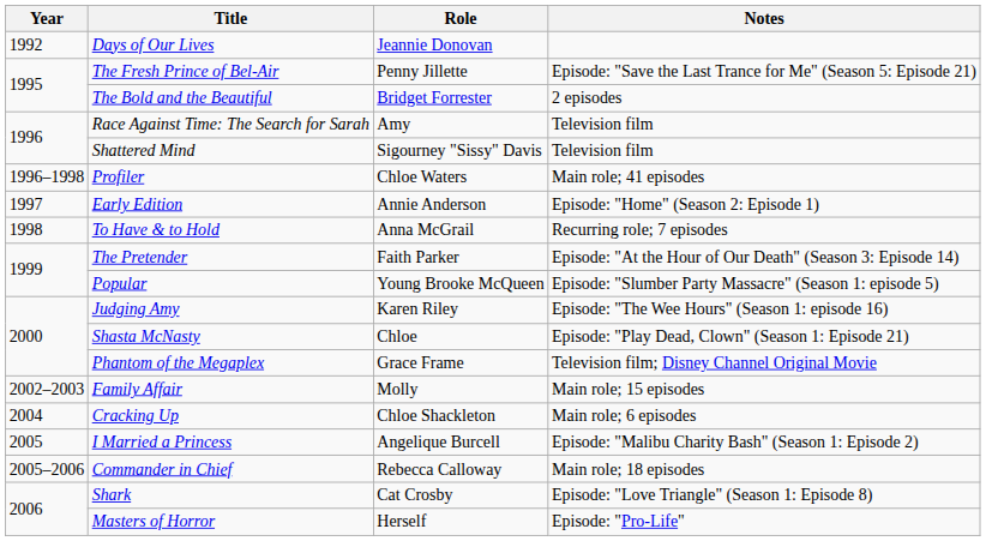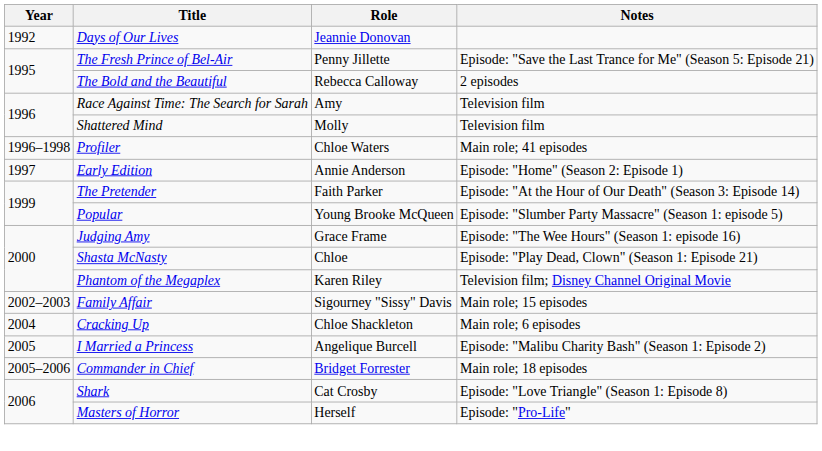 <table class="wikitable sortable">
 <tr>
 <th>Year</th>
 <th>Title</th>
 <th>Role</th>
 <th class="unsortable">Notes</th>
 </tr>
 <tr>
 <td>1992</td>
 <td><em><a href='#'>Days of Our Lives</a></em></td>
 <td><a href='#'>Jeannie Donovan</a></td>
 <td></td>
 </tr>
 <tr>
 <td rowspan="2">1995</td>
 <td><em><a href='#'>The Fresh Prince of Bel-Air</a></em></td>
 <td>Penny Jillette</td>
 <td>Episode: "Save the Last Trance for Me" (Season 5: Episode 21)</td>
 </tr>
 <tr>
 <td><em><a href='#'>The Bold and the Beautiful</a></em></td>
-<td><a href='#'>Bridget Forrester</a></td>
+<td>Rebecca Calloway</td>
 <td>2 episodes</td>
 </tr>
 <tr>
 <td rowspan="2">1996</td>
 <td><em>Race Against Time: The Search for Sarah</em></td>
 <td>Amy</td>
 <td>Television film</td>
 </tr>
 <tr>
 <td><em>Shattered Mind</em></td>
-<td>Sigourney "Sissy" Davis</td>
+<td>Molly</td>
 <td>Television film</td>
 </tr>
 <tr>
 <td>1996–1998</td>
 <td><em><a href='#'>Profiler</a></em></td>
 <td>Chloe Waters</td>
 <td>Main role; 41 episodes</td>
 </tr>
 <tr>
 <td>1997</td>
 <td><em><a href='#'>Early Edition</a></em></td>
 <td>Annie Anderson</td>
 <td>Episode: "Home" (Season 2: Episode 1)</td>
 </tr>
 <tr>
-<td>1998</td>
-<td><em><a href='#'>To Have & to Hold</a></em></td>
-<td>Anna McGrail</td>
-<td>Recurring role; 7 episodes</td>
-</tr>
-<tr>
 <td rowspan="2">1999</td>
 <td><em><a href='#'>The Pretender</a></em></td>
 <td>Faith Parker</td>
 <td>Episode: "At the Hour of Our Death" (Season 3: Episode 14)</td>
 </tr>
 <tr>
 <td><em><a href='#'>Popular</a></em></td>
 <td>Young Brooke McQueen</td>
 <td>Episode: "Slumber Party Massacre" (Season 1: episode 5)</td>
 </tr>
 <tr>
 <td rowspan="3">2000</td>
 <td><em><a href='#'>Judging Amy</a></em></td>
-<td>Karen Riley</td>
+<td>Grace Frame</td>
 <td>Episode: "The Wee Hours" (Season 1: episode 16)</td>
 </tr>
 <tr>
 <td><em><a href='#'>Shasta McNasty</a></em></td>
 <td>Chloe</td>
 <td>Episode: "Play Dead, Clown" (Season 1: Episode 21)</td>
 </tr>
 <tr>
 <td><em><a href='#'>Phantom of the Megaplex</a></em></td>
-<td>Grace Frame</td>
+<td>Karen Riley</td>
 <td>Television film; <a href='#'>Disney Channel Original Movie</a></td>
 </tr>
 <tr>
 <td>2002–2003</td>
 <td><em><a href='#'>Family Affair</a></em></td>
-<td>Molly</td>
+<td>Sigourney "Sissy" Davis</td>
 <td>Main role; 15 episodes</td>
 </tr>
 <tr>
 <td>2004</td>
 <td><em><a href='#'>Cracking Up</a></em></td>
 <td>Chloe Shackleton</td>
 <td>Main role; 6 episodes</td>
 </tr>
 <tr>
 <td>2005</td>
 <td><em><a href='#'>I Married a Princess</a></em></td>
 <td>Angelique Burcell</td>
 <td>Episode: "Malibu Charity Bash" (Season 1: Episode 2)</td>
 </tr>
 <tr>
 <td>2005–2006</td>
 <td><em><a href='#'>Commander in Chief</a></em></td>
-<td>Rebecca Calloway</td>
+<td><a href='#'>Bridget Forrester</a></td>
 <td>Main role; 18 episodes</td>
 </tr>
 <tr>
 <td rowspan="2">2006</td>
 <td><em><a href='#'>Shark</a></em></td>
 <td>Cat Crosby</td>
 <td>Episode: "Love Triangle" (Season 1: Episode 8)</td>
 </tr>
 <tr>
 <td><em><a href='#'>Masters of Horror</a></em></td>
 <td>Herself</td>
 <td>Episode: "<a href='#'>Pro-Life</a>"</td>
 </tr>
 </table>
